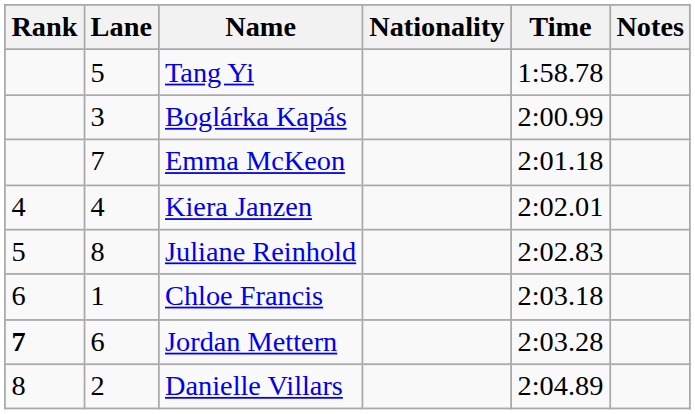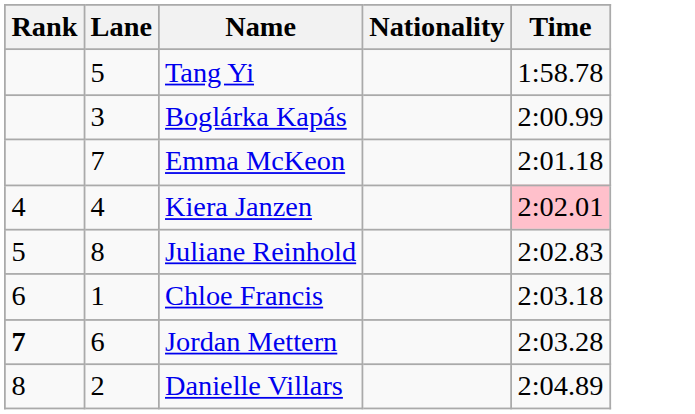 <table class="wikitable">
 <tr>
 <th>Rank</th>
 <th>Lane</th>
 <th>Name</th>
 <th>Nationality</th>
 <th>Time</th>
-<th>Notes</th>
 </tr>
 <tr>
 <td></td>
 <td>5</td>
 <td><a href='#'>Tang Yi</a></td>
 <td></td>
 <td>1:58.78</td>
-<td></td>
 </tr>
 <tr>
 <td></td>
 <td>3</td>
 <td><a href='#'>Boglárka Kapás</a></td>
 <td></td>
 <td>2:00.99</td>
-<td></td>
 </tr>
 <tr>
 <td></td>
 <td>7</td>
 <td><a href='#'>Emma McKeon</a></td>
 <td></td>
 <td>2:01.18</td>
-<td></td>
 </tr>
 <tr>
 <td>4</td>
 <td>4</td>
 <td><a href='#'>Kiera Janzen</a></td>
 <td></td>
-<td>2:02.01</td>
-<td></td>
+<td style="background: pink;">2:02.01</td>
 </tr>
 <tr>
 <td>5</td>
 <td>8</td>
 <td><a href='#'>Juliane Reinhold</a></td>
 <td></td>
 <td>2:02.83</td>
-<td></td>
 </tr>
 <tr>
 <td>6</td>
 <td>1</td>
 <td><a href='#'>Chloe Francis</a></td>
 <td></td>
 <td>2:03.18</td>
-<td></td>
 </tr>
 <tr>
 <td><strong>7</strong></td>
 <td>6</td>
 <td><a href='#'>Jordan Mettern</a></td>
 <td></td>
 <td>2:03.28</td>
-<td></td>
 </tr>
 <tr>
 <td>8</td>
 <td>2</td>
 <td><a href='#'>Danielle Villars</a></td>
 <td></td>
 <td>2:04.89</td>
-<td></td>
 </tr>
 </table>
